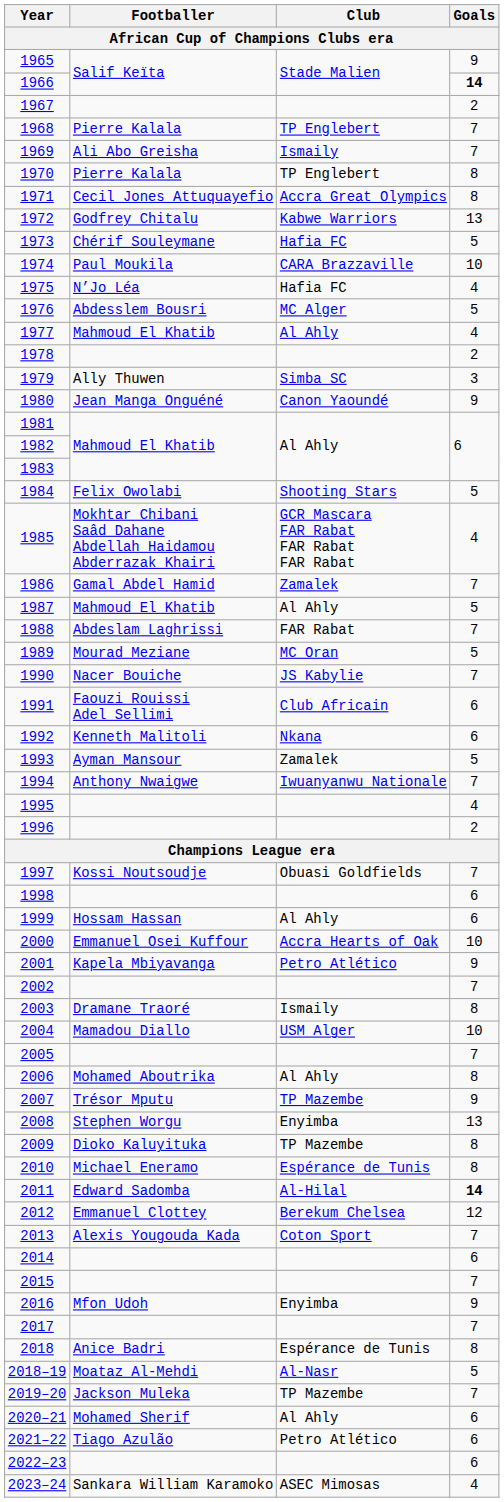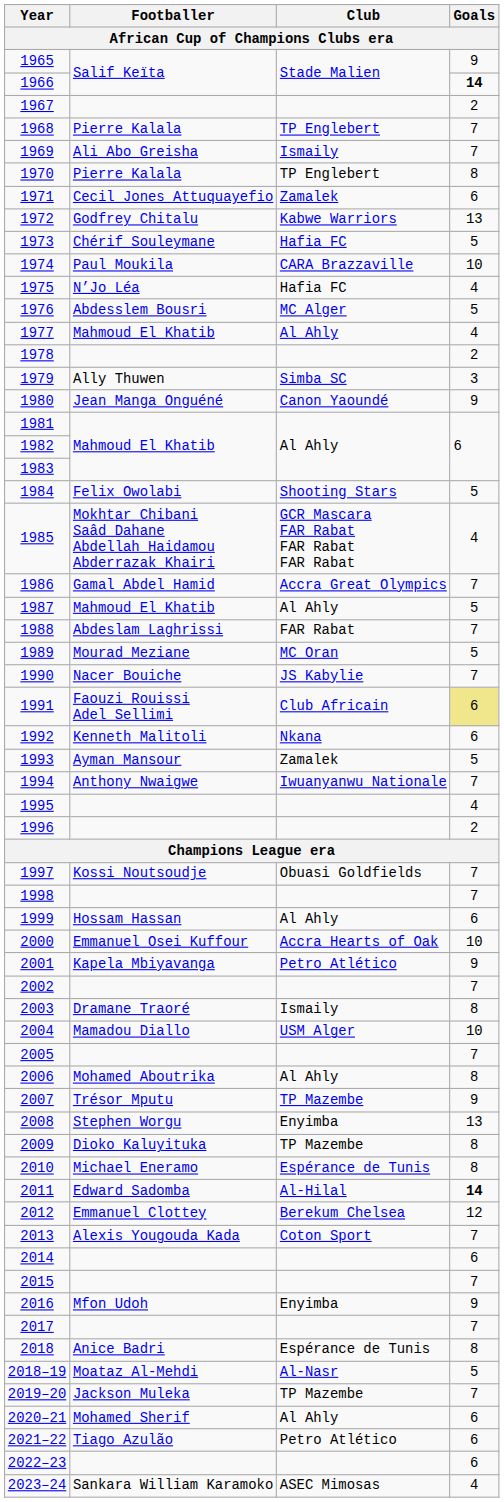 <table class="wikitable">
 <tr>
 <th>Year</th>
 <th>Footballer</th>
 <th>Club</th>
 <th>Goals</th>
 </tr>
 <tr>
 <th scope=col colspan=4>African Cup of Champions Clubs era</th>
 </tr>
 <tr>
 <td align=center><a href='#'>1965</a></td>
 <td rowspan=2> <a href='#'>Salif Keïta</a></td>
 <td rowspan=2> <a href='#'>Stade Malien</a></td>
 <td align=center>9</td>
 </tr>
 <tr>
 <td align=center><a href='#'>1966</a></td>
 <td align=center><strong>14</strong></td>
 </tr>
 <tr>
 <td align=center><a href='#'>1967</a></td>
 <td></td>
 <td></td>
 <td align="center">2</td>
 </tr>
 <tr>
 <td align=center><a href='#'>1968</a></td>
 <td> <a href='#'>Pierre Kalala</a></td>
 <td> <a href='#'>TP Englebert</a></td>
 <td align=center>7</td>
 </tr>
 <tr>
 <td align=center><a href='#'>1969</a></td>
 <td> <a href='#'>Ali Abo Greisha</a></td>
 <td> <a href='#'>Ismaily</a></td>
 <td align=center>7</td>
 </tr>
 <tr>
 <td align=center><a href='#'>1970</a></td>
 <td> <a href='#'>Pierre Kalala</a></td>
 <td> TP Englebert</td>
 <td align=center>8</td>
 </tr>
 <tr>
 <td align=center><a href='#'>1971</a></td>
 <td> <a href='#'>Cecil Jones Attuquayefio</a></td>
-<td> <a href='#'>Accra Great Olympics</a></td>
-<td align=center>8</td>
+<td> <a href='#'>Zamalek</a></td>
+<td align=center>6</td>
 </tr>
 <tr>
 <td align=center><a href='#'>1972</a></td>
 <td> <a href='#'>Godfrey Chitalu</a></td>
 <td> <a href='#'>Kabwe Warriors</a></td>
 <td align=center>13</td>
 </tr>
 <tr>
 <td align=center><a href='#'>1973</a></td>
 <td> <a href='#'>Chérif Souleymane</a></td>
 <td> <a href='#'>Hafia FC</a></td>
 <td align=center>5</td>
 </tr>
 <tr>
 <td align=center><a href='#'>1974</a></td>
 <td> <a href='#'>Paul Moukila</a></td>
 <td> <a href='#'>CARA Brazzaville</a></td>
 <td align=center>10</td>
 </tr>
 <tr>
 <td align=center><a href='#'>1975</a></td>
 <td> <a href='#'>N’Jo Léa</a></td>
 <td> Hafia FC</td>
 <td align=center>4</td>
 </tr>
 <tr>
 <td align=center><a href='#'>1976</a></td>
 <td> <a href='#'>Abdesslem Bousri</a></td>
 <td> <a href='#'>MC Alger</a></td>
 <td align=center>5</td>
 </tr>
 <tr>
 <td align=center><a href='#'>1977</a></td>
 <td> <a href='#'>Mahmoud El Khatib</a></td>
 <td> <a href='#'>Al Ahly</a></td>
 <td align=center>4</td>
 </tr>
 <tr>
 <td align=center><a href='#'>1978</a></td>
 <td></td>
 <td></td>
 <td align=center>2</td>
 </tr>
 <tr>
 <td align=center><a href='#'>1979</a></td>
 <td> Ally Thuwen</td>
 <td> <a href='#'>Simba SC</a></td>
 <td align=center>3</td>
 </tr>
 <tr>
 <td align=center><a href='#'>1980</a></td>
 <td> <a href='#'>Jean Manga Onguéné</a></td>
 <td> <a href='#'>Canon Yaoundé</a></td>
 <td align=center>9</td>
 </tr>
 <tr>
 <td align=center><a href='#'>1981</a></td>
 <td rowspan=3> <a href='#'>Mahmoud El Khatib</a></td>
 <td rowspan=3> Al Ahly</td>
 <td rowspan=3;align=center>6</td>
 </tr>
 <tr>
 <td align=center><a href='#'>1982</a></td>
 </tr>
 <tr>
 <td align=center><a href='#'>1983</a></td>
 </tr>
 <tr>
 <td align=center><a href='#'>1984</a></td>
 <td> <a href='#'>Felix Owolabi</a></td>
 <td> <a href='#'>Shooting Stars</a></td>
 <td align=center>5</td>
 </tr>
 <tr>
 <td align=center><a href='#'>1985</a></td>
 <td> <a href='#'>Mokhtar Chibani</a><br> <a href='#'>Saâd Dahane</a><br> <a href='#'>Abdellah Haidamou</a><br> <a href='#'>Abderrazak Khairi</a></td>
 <td> <a href='#'>GCR Mascara</a><br> <a href='#'>FAR Rabat</a><br> FAR Rabat<br> FAR Rabat</td>
 <td align=center>4</td>
 </tr>
 <tr>
 <td align=center><a href='#'>1986</a></td>
 <td> <a href='#'>Gamal Abdel Hamid</a></td>
-<td> <a href='#'>Zamalek</a></td>
+<td> <a href='#'>Accra Great Olympics</a></td>
 <td align=center>7</td>
 </tr>
 <tr>
 <td align=center><a href='#'>1987</a></td>
 <td> <a href='#'>Mahmoud El Khatib</a></td>
 <td> Al Ahly</td>
 <td align=center>5</td>
 </tr>
 <tr>
 <td align=center><a href='#'>1988</a></td>
 <td> <a href='#'>Abdeslam Laghrissi</a></td>
 <td> FAR Rabat</td>
 <td align=center>7</td>
 </tr>
 <tr>
 <td align=center><a href='#'>1989</a></td>
 <td> <a href='#'>Mourad Meziane</a></td>
 <td> <a href='#'>MC Oran</a></td>
 <td align=center>5</td>
 </tr>
 <tr>
 <td align=center><a href='#'>1990</a></td>
 <td> <a href='#'>Nacer Bouiche</a></td>
 <td> <a href='#'>JS Kabylie</a></td>
 <td align="center">7</td>
 </tr>
 <tr>
 <td align=center><a href='#'>1991</a></td>
 <td> <a href='#'>Faouzi Rouissi</a><br> <a href='#'>Adel Sellimi</a></td>
 <td> <a href='#'>Club Africain</a></td>
-<td align=center>6</td>
+<td align=center style="background: khaki;">6</td>
 </tr>
 <tr>
 <td align=center><a href='#'>1992</a></td>
 <td> <a href='#'>Kenneth Malitoli</a></td>
 <td> <a href='#'>Nkana</a></td>
 <td align=center>6</td>
 </tr>
 <tr>
 <td align=center><a href='#'>1993</a></td>
 <td> <a href='#'>Ayman Mansour</a></td>
 <td> Zamalek</td>
 <td align=center>5</td>
 </tr>
 <tr>
 <td align=center><a href='#'>1994</a></td>
 <td> <a href='#'>Anthony Nwaigwe</a></td>
 <td> <a href='#'>Iwuanyanwu Nationale</a></td>
 <td align=center>7</td>
 </tr>
 <tr>
 <td align=center><a href='#'>1995</a></td>
 <td></td>
 <td></td>
 <td align=center>4</td>
 </tr>
 <tr>
 <td align=center><a href='#'>1996</a></td>
 <td></td>
 <td></td>
 <td align=center>2</td>
 </tr>
 <tr>
 <th scope=col colspan=4>Champions League era</th>
 </tr>
 <tr>
 <td align=center><a href='#'>1997</a></td>
 <td> <a href='#'>Kossi Noutsoudje</a></td>
 <td> Obuasi Goldfields</td>
 <td align=center>7</td>
 </tr>
 <tr>
 <td align=center><a href='#'>1998</a></td>
 <td></td>
 <td></td>
-<td align=center>6</td>
+<td align=center>7</td>
 </tr>
 <tr>
 <td align=center><a href='#'>1999</a></td>
 <td> <a href='#'>Hossam Hassan</a></td>
 <td> Al Ahly</td>
 <td align=center>6</td>
 </tr>
 <tr>
 <td align=center><a href='#'>2000</a></td>
 <td> <a href='#'>Emmanuel Osei Kuffour</a></td>
 <td> <a href='#'>Accra Hearts of Oak</a></td>
 <td align=center>10</td>
 </tr>
 <tr>
 <td align=center><a href='#'>2001</a></td>
 <td> <a href='#'>Kapela Mbiyavanga</a></td>
 <td> <a href='#'>Petro Atlético</a></td>
 <td align=center>9</td>
 </tr>
 <tr>
 <td align=center><a href='#'>2002</a></td>
 <td></td>
 <td></td>
 <td align=center>7</td>
 </tr>
 <tr>
 <td align=center><a href='#'>2003</a></td>
 <td> <a href='#'>Dramane Traoré</a></td>
 <td> Ismaily</td>
 <td align=center>8</td>
 </tr>
 <tr>
 <td align=center><a href='#'>2004</a></td>
 <td> <a href='#'>Mamadou Diallo</a></td>
 <td> <a href='#'>USM Alger</a></td>
 <td align=center>10</td>
 </tr>
 <tr>
 <td align=center><a href='#'>2005</a></td>
 <td></td>
 <td></td>
 <td align=center>7</td>
 </tr>
 <tr>
 <td align=center><a href='#'>2006</a></td>
 <td> <a href='#'>Mohamed Aboutrika</a></td>
 <td> Al Ahly</td>
 <td align=center>8</td>
 </tr>
 <tr>
 <td align=center><a href='#'>2007</a></td>
 <td> <a href='#'>Trésor Mputu</a></td>
 <td> <a href='#'>TP Mazembe</a></td>
 <td align=center>9</td>
 </tr>
 <tr>
 <td align=center><a href='#'>2008</a></td>
 <td> <a href='#'>Stephen Worgu</a></td>
 <td> Enyimba</td>
 <td align=center>13</td>
 </tr>
 <tr>
 <td align=center><a href='#'>2009</a></td>
 <td> <a href='#'>Dioko Kaluyituka</a></td>
 <td> TP Mazembe</td>
 <td align=center>8</td>
 </tr>
 <tr>
 <td align=center><a href='#'>2010</a></td>
 <td> <a href='#'>Michael Eneramo</a></td>
 <td> <a href='#'>Espérance de Tunis</a></td>
 <td align=center>8</td>
 </tr>
 <tr>
 <td align=center><a href='#'>2011</a></td>
 <td> <a href='#'>Edward Sadomba</a></td>
 <td> <a href='#'>Al-Hilal</a></td>
 <td align=center><strong>14</strong></td>
 </tr>
 <tr>
 <td align=center><a href='#'>2012</a></td>
 <td> <a href='#'>Emmanuel Clottey</a></td>
 <td> <a href='#'>Berekum Chelsea</a></td>
 <td align=center>12</td>
 </tr>
 <tr>
 <td align=center><a href='#'>2013</a></td>
 <td> <a href='#'>Alexis Yougouda Kada</a></td>
 <td> <a href='#'>Coton Sport</a></td>
 <td align=center>7</td>
 </tr>
 <tr>
 <td align=center><a href='#'>2014</a></td>
 <td></td>
 <td></td>
 <td align=center>6</td>
 </tr>
 <tr>
 <td align=center><a href='#'>2015</a></td>
 <td></td>
 <td></td>
 <td align=center>7</td>
 </tr>
 <tr>
 <td align=center><a href='#'>2016</a></td>
 <td> <a href='#'>Mfon Udoh</a></td>
 <td> Enyimba</td>
 <td align=center>9</td>
 </tr>
 <tr>
 <td align=center><a href='#'>2017</a></td>
 <td></td>
 <td></td>
 <td align=center>7</td>
 </tr>
 <tr>
 <td align=center><a href='#'>2018</a></td>
 <td> <a href='#'>Anice Badri</a></td>
 <td> Espérance de Tunis</td>
 <td align=center>8</td>
 </tr>
 <tr>
 <td align=center><a href='#'>2018–19</a></td>
 <td> <a href='#'>Moataz Al-Mehdi</a></td>
 <td> <a href='#'>Al-Nasr</a></td>
 <td align=center>5</td>
 </tr>
 <tr>
 <td align=center><a href='#'>2019–20</a></td>
 <td> <a href='#'>Jackson Muleka</a></td>
 <td> TP Mazembe</td>
 <td align=center>7</td>
 </tr>
 <tr>
 <td align=center><a href='#'>2020–21</a></td>
 <td> <a href='#'>Mohamed Sherif</a></td>
 <td> Al Ahly</td>
 <td align=center>6</td>
 </tr>
 <tr>
 <td align=center><a href='#'>2021–22</a></td>
 <td> <a href='#'>Tiago Azulão</a></td>
 <td> Petro Atlético</td>
 <td align=center>6</td>
 </tr>
 <tr>
 <td align=center><a href='#'>2022–23</a></td>
 <td></td>
 <td></td>
 <td align=center>6</td>
 </tr>
 <tr>
 <td align=center><a href='#'>2023–24</a></td>
 <td> Sankara William Karamoko</td>
 <td> ASEC Mimosas</td>
 <td align=center>4</td>
 </tr>
 </table>
